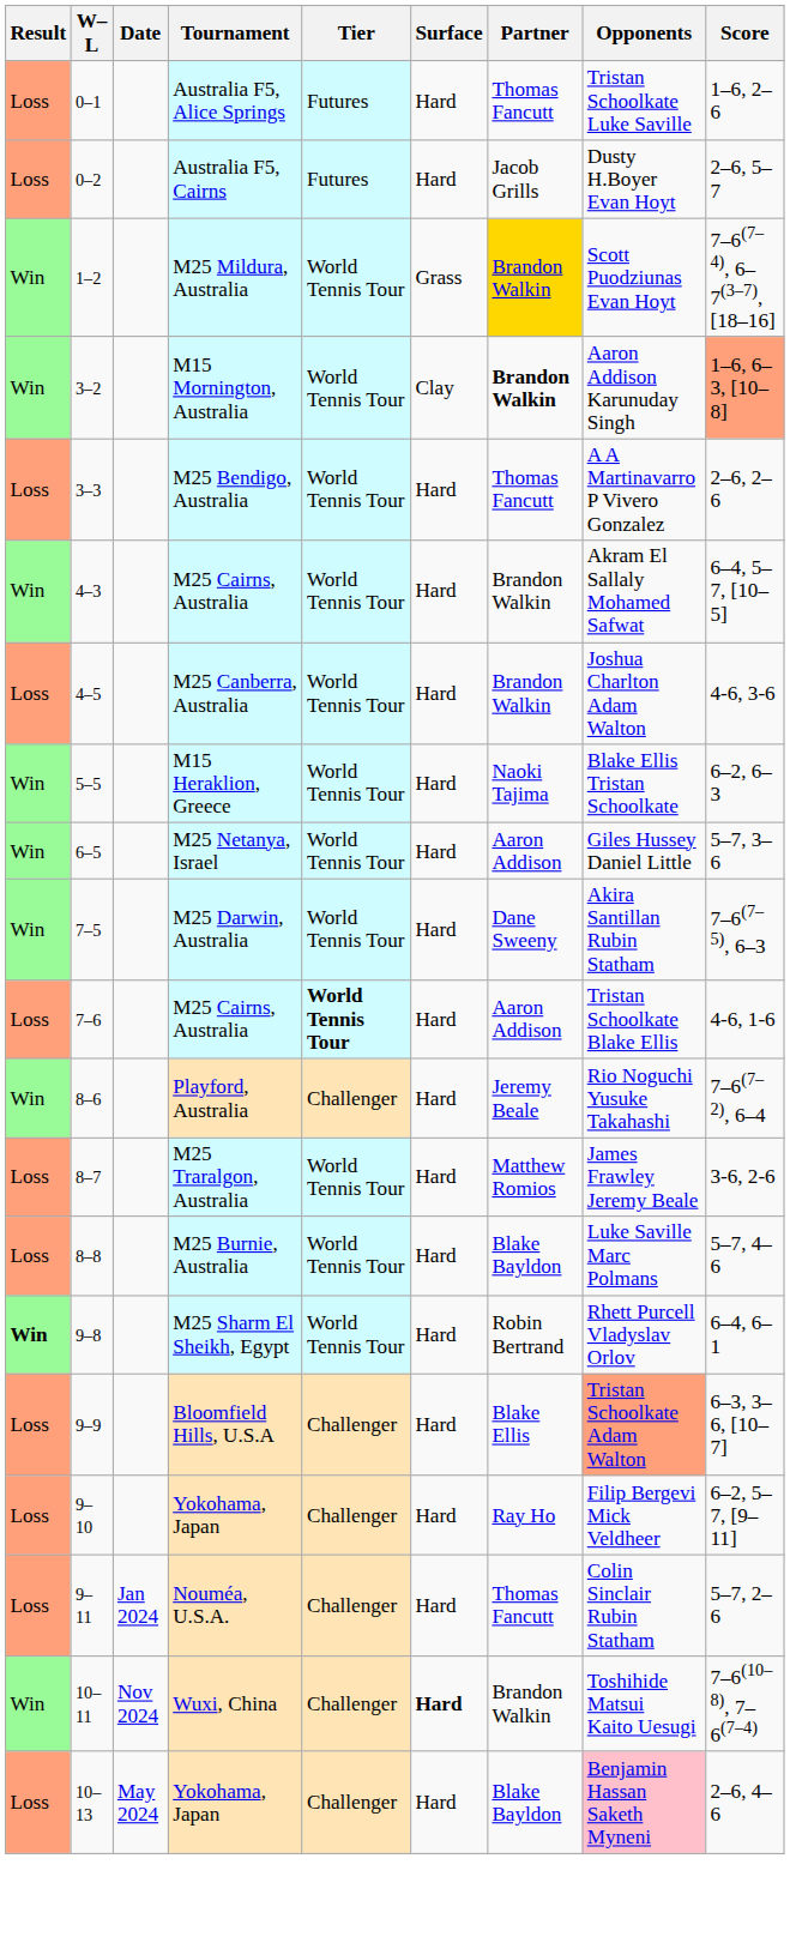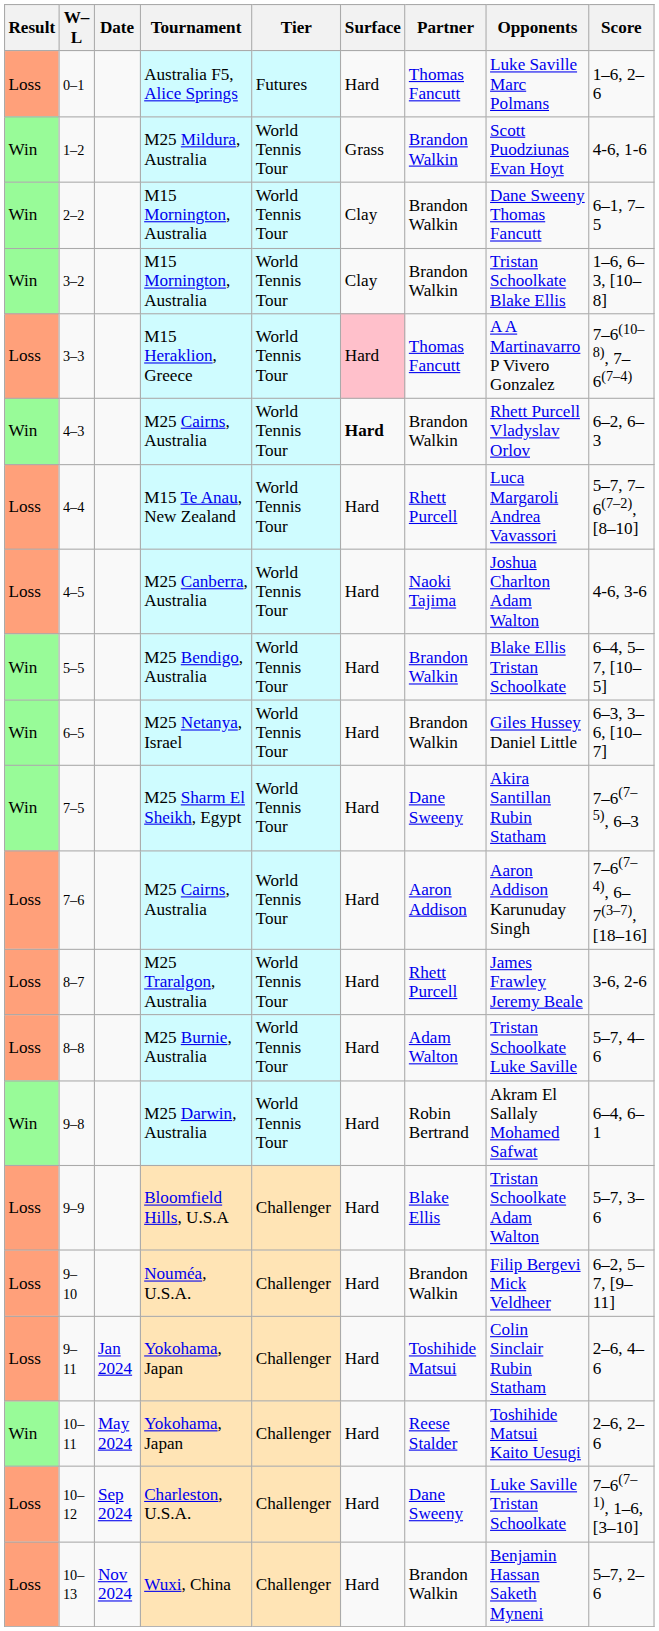 <table class="sortable wikitable">
 <tr>
 <th>Result</th>
 <th class="unsortable">W–L</th>
 <th>Date</th>
 <th>Tournament</th>
 <th>Tier</th>
 <th>Surface</th>
 <th>Partner</th>
 <th>Opponents</th>
 <th class="unsortable">Score</th>
 </tr>
 <tr>
 <td bgcolor=FFA07A>Loss</td>
 <td><small>0–1</small></td>
 <td></td>
 <td style="background:#cffcff;">Australia F5, <a href='#'>Alice Springs</a></td>
 <td style="background:#cffcff;">Futures</td>
 <td>Hard</td>
 <td> <a href='#'>Thomas Fancutt</a></td>
-<td> <a href='#'>Tristan Schoolkate</a> <br> <a href='#'>Luke Saville</a></td>
+<td> <a href='#'>Luke Saville</a> <br> <a href='#'>Marc Polmans</a></td>
 <td>1–6, 2–6</td>
-</tr>
-<tr>
-<td bgcolor=FFA07A>Loss</td>
-<td><small>0–2</small></td>
-<td></td>
-<td style="background:#cffcff;">Australia F5, <a href='#'>Cairns</a></td>
-<td style="background:#cffcff;">Futures</td>
-<td>Hard</td>
-<td> Jacob Grills</td>
-<td> Dusty H.Boyer <br> <a href='#'>Evan Hoyt</a></td>
-<td>2–6, 5–7</td>
 </tr>
 <tr>
 <td bgcolor=98FB98>Win</td>
 <td><small>1–2</small></td>
 <td></td>
 <td style="background:#cffcff;">M25 <a href='#'>Mildura</a>, Australia</td>
 <td style="background:#cffcff;">World Tennis Tour</td>
 <td>Grass</td>
-<td style="background: gold;"> <a href='#'>Brandon Walkin</a></td>
+<td> <a href='#'>Brandon Walkin</a></td>
 <td> <a href='#'>Scott Puodziunas</a> <br> <a href='#'>Evan Hoyt</a></td>
-<td>7–6<sup>(7–4)</sup>, 6–7<sup>(3–7)</sup>, [18–16]</td>
+<td>4-6, 1-6</td>
+</tr>
+<tr>
+<td bgcolor=98FB98>Win</td>
+<td><small>2–2</small></td>
+<td></td>
+<td style="background:#cffcff;">M15 <a href='#'>Mornington</a>, Australia</td>
+<td style="background:#cffcff;">World Tennis Tour</td>
+<td>Clay</td>
+<td> Brandon Walkin</td>
+<td> <a href='#'>Dane Sweeny</a> <br> <a href='#'>Thomas Fancutt</a></td>
+<td>6–1, 7–5</td>
 </tr>
 <tr>
 <td bgcolor=98FB98>Win</td>
 <td><small>3–2</small></td>
 <td></td>
 <td style="background:#cffcff;">M15 <a href='#'>Mornington</a>, Australia</td>
 <td style="background:#cffcff;">World Tennis Tour</td>
 <td>Clay</td>
-<td><strong> Brandon Walkin</strong></td>
-<td> <a href='#'>Aaron Addison</a> <br> Karunuday Singh</td>
-<td style="background: lightsalmon;">1–6, 6–3, [10–8]</td>
+<td> Brandon Walkin</td>
+<td> <a href='#'>Tristan Schoolkate</a> <br> <a href='#'>Blake Ellis</a></td>
+<td>1–6, 6–3, [10–8]</td>
 </tr>
 <tr>
 <td bgcolor=FFA07A>Loss</td>
 <td><small>3–3</small></td>
 <td></td>
-<td style="background:#cffcff;">M25 <a href='#'>Bendigo</a>, Australia</td>
+<td style="background:#cffcff;">M15 <a href='#'>Heraklion</a>, Greece</td>
 <td style="background:#cffcff;">World Tennis Tour</td>
-<td>Hard</td>
+<td style="background: pink;">Hard</td>
 <td> <a href='#'>Thomas Fancutt</a></td>
 <td> <a href='#'>A A Martinavarro</a> <br> P Vivero Gonzalez</td>
-<td>2–6, 2–6</td>
+<td>7–6<sup>(10–8)</sup>, 7–6<sup>(7–4)</sup></td>
 </tr>
 <tr>
 <td bgcolor=98FB98>Win</td>
 <td><small>4–3</small></td>
 <td></td>
 <td style="background:#cffcff;">M25 <a href='#'>Cairns</a>, Australia</td>
 <td style="background:#cffcff;">World Tennis Tour</td>
+<td><strong>Hard</strong></td>
+<td> Brandon Walkin</td>
+<td> <a href='#'>Rhett Purcell</a> <br> <a href='#'>Vladyslav Orlov</a></td>
+<td>6–2, 6–3</td>
+</tr>
+<tr>
+<td bgcolor=FFA07A>Loss</td>
+<td><small>4–4</small></td>
+<td></td>
+<td style="background:#cffcff;">M15 <a href='#'>Te Anau</a>, New Zealand</td>
+<td style="background:#cffcff;">World Tennis Tour</td>
 <td>Hard</td>
-<td> Brandon Walkin</td>
-<td> Akram El Sallaly <br> <a href='#'>Mohamed Safwat</a></td>
-<td>6–4, 5–7, [10–5]</td>
+<td> <a href='#'>Rhett Purcell</a></td>
+<td> <a href='#'>Luca Margaroli</a> <br> <a href='#'>Andrea Vavassori</a></td>
+<td>5–7, 7–6<sup>(7–2)</sup>, [8–10]</td>
 </tr>
 <tr>
 <td bgcolor=FFA07A>Loss</td>
 <td><small>4–5</small></td>
 <td></td>
 <td style="background:#cffcff;">M25 <a href='#'>Canberra</a>, Australia</td>
 <td style="background:#cffcff;">World Tennis Tour</td>
 <td>Hard</td>
-<td> <a href='#'>Brandon Walkin</a></td>
+<td> <a href='#'>Naoki Tajima</a></td>
 <td> <a href='#'>Joshua Charlton</a> <br> <a href='#'>Adam Walton</a></td>
 <td>4-6, 3-6</td>
 </tr>
 <tr>
 <td bgcolor=98FB98>Win</td>
 <td><small>5–5</small></td>
 <td></td>
-<td style="background:#cffcff;">M15 <a href='#'>Heraklion</a>, Greece</td>
+<td style="background:#cffcff;">M25 <a href='#'>Bendigo</a>, Australia</td>
 <td style="background:#cffcff;">World Tennis Tour</td>
 <td>Hard</td>
-<td> <a href='#'>Naoki Tajima</a></td>
+<td> <a href='#'>Brandon Walkin</a></td>
 <td> <a href='#'>Blake Ellis</a> <br> <a href='#'>Tristan Schoolkate</a></td>
-<td>6–2, 6–3</td>
+<td>6–4, 5–7, [10–5]</td>
 </tr>
 <tr>
 <td bgcolor=98FB98>Win</td>
 <td><small>6–5</small></td>
 <td></td>
 <td style="background:#cffcff;">M25 <a href='#'>Netanya</a>, Israel</td>
 <td style="background:#cffcff;">World Tennis Tour</td>
 <td>Hard</td>
-<td> <a href='#'>Aaron Addison</a></td>
+<td> Brandon Walkin</td>
 <td> <a href='#'>Giles Hussey</a> <br> Daniel Little</td>
-<td>5–7, 3–6</td>
+<td>6–3, 3–6, [10–7]</td>
 </tr>
 <tr>
 <td bgcolor=98FB98>Win</td>
 <td><small>7–5</small></td>
 <td></td>
-<td style="background:#cffcff;">M25 <a href='#'>Darwin</a>, Australia</td>
+<td style="background:#cffcff;">M25 <a href='#'>Sharm El Sheikh</a>, Egypt</td>
 <td style="background:#cffcff;">World Tennis Tour</td>
 <td>Hard</td>
 <td> <a href='#'>Dane Sweeny</a></td>
 <td> <a href='#'>Akira Santillan</a> <br> <a href='#'>Rubin Statham</a></td>
 <td>7–6<sup>(7–5)</sup>, 6–3</td>
 </tr>
 <tr>
 <td bgcolor=FFA07A>Loss</td>
 <td><small>7–6</small></td>
 <td></td>
 <td style="background:#cffcff;">M25 <a href='#'>Cairns</a>, Australia</td>
-<td style="background:#cffcff;"><strong>World Tennis Tour</strong></td>
+<td style="background:#cffcff;">World Tennis Tour</td>
 <td>Hard</td>
 <td> <a href='#'>Aaron Addison</a></td>
-<td> <a href='#'>Tristan Schoolkate</a> <br> <a href='#'>Blake Ellis</a></td>
-<td>4-6, 1-6</td>
-</tr>
-<tr>
-<td bgcolor=98FB98>Win</td>
-<td><small>8–6</small></td>
-<td><a href='#'></a></td>
-<td style="background:moccasin;"><a href='#'>Playford</a>, Australia</td>
-<td style="background:moccasin;">Challenger</td>
-<td>Hard</td>
-<td> <a href='#'>Jeremy Beale</a></td>
-<td> <a href='#'>Rio Noguchi</a><br> <a href='#'>Yusuke Takahashi</a></td>
-<td>7–6<sup>(7–2)</sup>, 6–4</td>
+<td> <a href='#'>Aaron Addison</a> <br> Karunuday Singh</td>
+<td>7–6<sup>(7–4)</sup>, 6–7<sup>(3–7)</sup>, [18–16]</td>
 </tr>
 <tr>
 <td bgcolor=FFA07A>Loss</td>
 <td><small>8–7</small></td>
 <td></td>
 <td style="background:#cffcff;">M25 <a href='#'>Traralgon</a>, Australia</td>
 <td style="background:#cffcff;">World Tennis Tour</td>
 <td>Hard</td>
-<td> <a href='#'>Matthew Romios</a></td>
+<td> <a href='#'>Rhett Purcell</a></td>
 <td> <a href='#'>James Frawley</a> <br> <a href='#'>Jeremy Beale</a></td>
 <td>3-6, 2-6</td>
 </tr>
 <tr>
 <td bgcolor=FFA07A>Loss</td>
 <td><small>8–8</small></td>
 <td></td>
 <td style="background:#cffcff;">M25 <a href='#'>Burnie</a>, Australia</td>
 <td style="background:#cffcff;">World Tennis Tour</td>
 <td>Hard</td>
-<td> <a href='#'>Blake Bayldon</a></td>
-<td> <a href='#'>Luke Saville</a> <br> <a href='#'>Marc Polmans</a></td>
+<td> <a href='#'>Adam Walton</a></td>
+<td> <a href='#'>Tristan Schoolkate</a> <br> <a href='#'>Luke Saville</a></td>
 <td>5–7, 4–6</td>
 </tr>
 <tr>
-<td bgcolor=98FB98><strong>Win</strong></td>
+<td bgcolor=98FB98>Win</td>
 <td><small>9–8</small></td>
 <td></td>
-<td style="background:#cffcff;">M25 <a href='#'>Sharm El Sheikh</a>, Egypt</td>
+<td style="background:#cffcff;">M25 <a href='#'>Darwin</a>, Australia</td>
 <td style="background:#cffcff;">World Tennis Tour</td>
 <td>Hard</td>
 <td> Robin Bertrand</td>
-<td> <a href='#'>Rhett Purcell</a> <br> <a href='#'>Vladyslav Orlov</a></td>
+<td> Akram El Sallaly <br> <a href='#'>Mohamed Safwat</a></td>
 <td>6–4, 6–1</td>
 </tr>
 <tr>
 <td bgcolor=FFA07A>Loss</td>
 <td><small>9–9</small></td>
 <td><a href='#'></a></td>
 <td style="background:moccasin;"><a href='#'>Bloomfield Hills</a>, U.S.A</td>
 <td style="background:moccasin;">Challenger</td>
 <td>Hard</td>
 <td> <a href='#'>Blake Ellis</a></td>
-<td style="background: lightsalmon;"> <a href='#'>Tristan Schoolkate</a><br> <a href='#'>Adam Walton</a></td>
-<td>6–3, 3–6, [10–7]</td>
+<td> <a href='#'>Tristan Schoolkate</a><br> <a href='#'>Adam Walton</a></td>
+<td>5–7, 3–6</td>
 </tr>
 <tr>
 <td bgcolor=FFA07A>Loss</td>
 <td><small>9–10</small></td>
 <td><a href='#'></a></td>
-<td style="background:moccasin;"><a href='#'>Yokohama</a>, Japan</td>
+<td style="background:moccasin;"><a href='#'>Nouméa</a>, U.S.A.</td>
 <td style="background:moccasin;">Challenger</td>
 <td>Hard</td>
-<td> <a href='#'>Ray Ho</a></td>
+<td> Brandon Walkin</td>
 <td> <a href='#'>Filip Bergevi</a> <br> <a href='#'>Mick Veldheer</a></td>
 <td>6–2, 5–7, [9–11]</td>
 </tr>
 <tr>
 <td bgcolor=FFA07A>Loss</td>
 <td><small>9–11</small></td>
 <td><a href='#'>Jan 2024</a></td>
-<td style="background:moccasin;"><a href='#'>Nouméa</a>, U.S.A.</td>
+<td style="background:moccasin;"><a href='#'>Yokohama</a>, Japan</td>
 <td style="background:moccasin;">Challenger</td>
 <td>Hard</td>
-<td> <a href='#'>Thomas Fancutt</a></td>
+<td> <a href='#'>Toshihide Matsui</a></td>
 <td> <a href='#'>Colin Sinclair</a><br> <a href='#'>Rubin Statham</a></td>
-<td>5–7, 2–6</td>
+<td>2–6, 4–6</td>
 </tr>
 <tr>
 <td bgcolor=98FB98>Win</td>
 <td><small>10–11</small></td>
-<td><a href='#'>Nov 2024</a></td>
-<td style="background:moccasin;"><a href='#'>Wuxi</a>, China</td>
+<td><a href='#'>May 2024</a></td>
+<td style="background:moccasin;"><a href='#'>Yokohama</a>, Japan</td>
 <td style="background:moccasin;">Challenger</td>
-<td><strong>Hard</strong></td>
-<td> Brandon Walkin</td>
+<td>Hard</td>
+<td> <a href='#'>Reese Stalder</a></td>
 <td> <a href='#'>Toshihide Matsui</a><br> <a href='#'>Kaito Uesugi</a></td>
-<td>7–6<sup>(10–8)</sup>, 7–6<sup>(7–4)</sup></td>
+<td>2–6, 2–6</td>
+</tr>
+<tr>
+<td bgcolor=FFA07A>Loss</td>
+<td><small>10–12</small></td>
+<td><a href='#'>Sep 2024</a></td>
+<td style="background:moccasin;"><a href='#'>Charleston</a>, U.S.A.</td>
+<td style="background:moccasin;">Challenger</td>
+<td>Hard</td>
+<td> <a href='#'>Dane Sweeny</a></td>
+<td> <a href='#'>Luke Saville</a><br> <a href='#'>Tristan Schoolkate</a></td>
+<td>7–6<sup>(7–1)</sup>, 1–6, [3–10]</td>
 </tr>
 <tr>
 <td bgcolor=FFA07A>Loss</td>
 <td><small>10–13</small></td>
-<td><a href='#'>May 2024</a></td>
-<td style="background:moccasin;"><a href='#'>Yokohama</a>, Japan</td>
+<td><a href='#'>Nov 2024</a></td>
+<td style="background:moccasin;"><a href='#'>Wuxi</a>, China</td>
 <td style="background:moccasin;">Challenger</td>
 <td>Hard</td>
-<td> <a href='#'>Blake Bayldon</a></td>
-<td style="background: pink;"> <a href='#'>Benjamin Hassan</a><br> <a href='#'>Saketh Myneni</a></td>
-<td>2–6, 4–6</td>
+<td> Brandon Walkin</td>
+<td> <a href='#'>Benjamin Hassan</a><br> <a href='#'>Saketh Myneni</a></td>
+<td>5–7, 2–6</td>
 </tr>
 </table>
